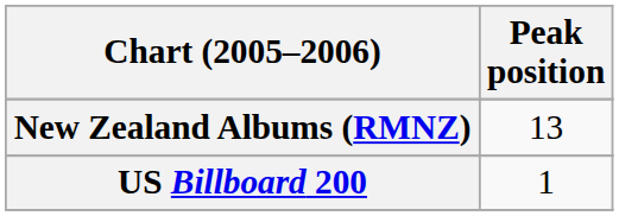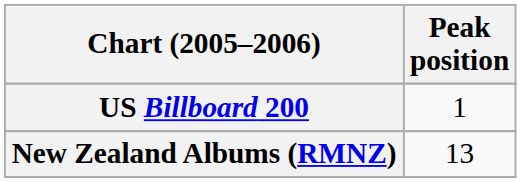 <table class="wikitable sortable plainrowheaders" style="text-align:center">
 <tr>
 <th scope="col">Chart (2005–2006)</th>
 <th scope="col">Peak<br> position</th>
 </tr>
 <tr>
 </tr>
 <tr>
 </tr>
 <tr>
 </tr>
 <tr>
 </tr>
 <tr>
 </tr>
 <tr>
 </tr>
 <tr>
-<th scope="row">New Zealand Albums (<a href='#'>RMNZ</a>)</th>
-<td>13</td>
+<th scope="row">US <a href='#'><em>Billboard</em> 200</a></th>
+<td>1</td>
 </tr>
 <tr>
 </tr>
 <tr>
 </tr>
 <tr>
 </tr>
 <tr>
-<th scope="row">US <a href='#'><em>Billboard</em> 200</a></th>
-<td>1</td>
+<th scope="row">New Zealand Albums (<a href='#'>RMNZ</a>)</th>
+<td>13</td>
 </tr>
 <tr>
 </tr>
 </table>
